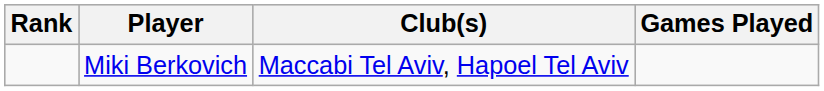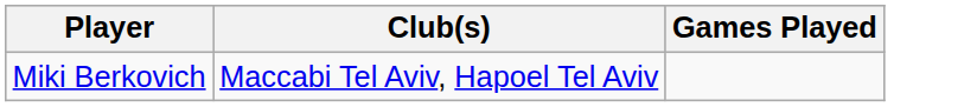 <table class="wikitable sortable">
 <tr>
-<th>Rank</th>
 <th>Player</th>
 <th>Club(s)</th>
 <th>Games Played</th>
 </tr>
 <tr>
-<td></td>
 <td> <a href='#'>Miki Berkovich</a></td>
 <td><a href='#'>Maccabi Tel Aviv</a>, <a href='#'>Hapoel Tel Aviv</a></td>
 <td></td>
 </tr>
 </table>
